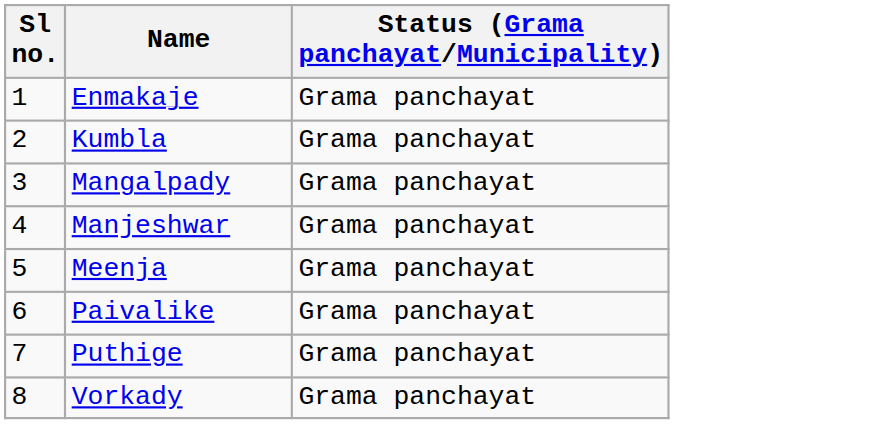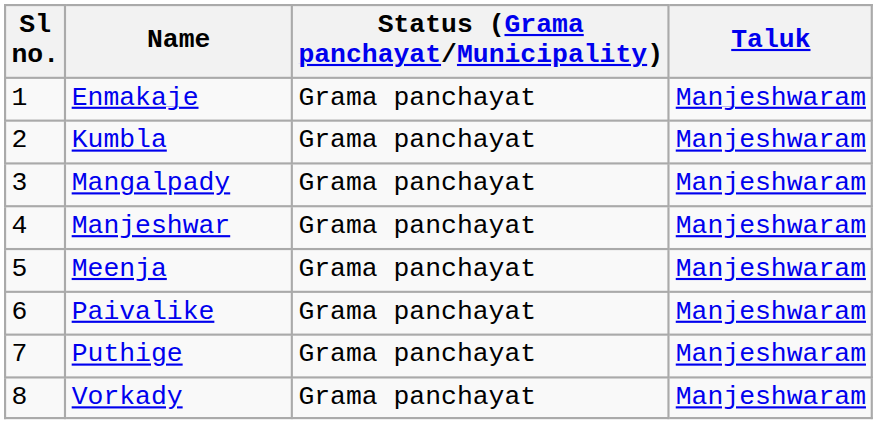 <table class="wikitable sortable" style="font-size: 95%;">
 <tr>
 <th width="20px">Sl no.</th>
 <th width="100px">Name</th>
 <th width="130px">Status (<a href='#'>Grama panchayat</a>/<a href='#'>Municipality</a>)</th>
+<th width="50px"><a href='#'>Taluk</a></th>
 </tr>
 <tr>
 <td>1</td>
 <td><a href='#'>Enmakaje</a></td>
 <td>Grama panchayat</td>
+<td><a href='#'>Manjeshwaram</a></td>
 </tr>
 <tr>
 <td>2</td>
 <td><a href='#'>Kumbla</a></td>
 <td>Grama panchayat</td>
+<td><a href='#'>Manjeshwaram</a></td>
 </tr>
 <tr>
 <td>3</td>
 <td><a href='#'>Mangalpady</a></td>
 <td>Grama panchayat</td>
+<td><a href='#'>Manjeshwaram</a></td>
 </tr>
 <tr>
 <td>4</td>
 <td><a href='#'>Manjeshwar</a></td>
 <td>Grama panchayat</td>
+<td><a href='#'>Manjeshwaram</a></td>
 </tr>
 <tr>
 <td>5</td>
 <td><a href='#'>Meenja</a></td>
 <td>Grama panchayat</td>
+<td><a href='#'>Manjeshwaram</a></td>
 </tr>
 <tr>
 <td>6</td>
 <td><a href='#'>Paivalike</a></td>
 <td>Grama panchayat</td>
+<td><a href='#'>Manjeshwaram</a></td>
 </tr>
 <tr>
 <td>7</td>
 <td><a href='#'>Puthige</a></td>
 <td>Grama panchayat</td>
+<td><a href='#'>Manjeshwaram</a></td>
 </tr>
 <tr>
 <td>8</td>
 <td><a href='#'>Vorkady</a></td>
 <td>Grama panchayat</td>
+<td><a href='#'>Manjeshwaram</a></td>
 </tr>
 </table>
